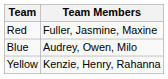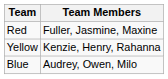 <table class="wikitable">
 <tr>
 <th>Team</th>
 <th>Team Members</th>
 </tr>
 <tr>
 <td>Red</td>
 <td>Fuller, Jasmine, Maxine</td>
 </tr>
 <tr>
+<td>Yellow</td>
+<td>Kenzie, Henry, Rahanna</td>
+</tr>
+<tr>
 <td>Blue</td>
 <td>Audrey, Owen, Milo</td>
 </tr>
-<tr>
-<td>Yellow</td>
-<td>Kenzie, Henry, Rahanna</td>
-</tr>
 </table>
